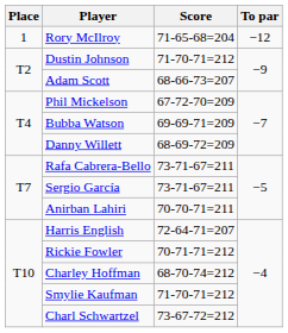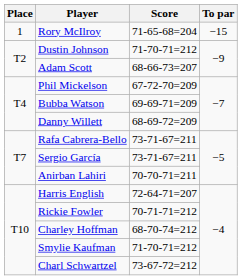 <table class="wikitable">
 <tr>
 <th>Place</th>
 <th>Player</th>
 <th>Score</th>
 <th>To par</th>
 </tr>
 <tr>
 <td align=center>1</td>
 <td> <a href='#'>Rory McIlroy</a></td>
 <td>71-65-68=204</td>
-<td align=center>−12</td>
+<td align=center>−15</td>
 </tr>
 <tr>
 <td rowspan=2 align=center>T2</td>
 <td> <a href='#'>Dustin Johnson</a></td>
 <td>71-70-71=212</td>
 <td rowspan=2 align=center>−9</td>
 </tr>
 <tr>
 <td> <a href='#'>Adam Scott</a></td>
 <td>68-66-73=207</td>
 </tr>
 <tr>
 <td rowspan=3 align=center>T4</td>
 <td> <a href='#'>Phil Mickelson</a></td>
 <td>67-72-70=209</td>
 <td rowspan=3 align=center>−7</td>
 </tr>
 <tr>
 <td> <a href='#'>Bubba Watson</a></td>
 <td>69-69-71=209</td>
 </tr>
 <tr>
 <td> <a href='#'>Danny Willett</a></td>
 <td>68-69-72=209</td>
 </tr>
 <tr>
 <td rowspan=3 align=center>T7</td>
 <td> <a href='#'>Rafa Cabrera-Bello</a></td>
 <td>73-71-67=211</td>
 <td rowspan=3 align=center>−5</td>
 </tr>
 <tr>
 <td> <a href='#'>Sergio García</a></td>
 <td>73-71-67=211</td>
 </tr>
 <tr>
 <td> <a href='#'>Anirban Lahiri</a></td>
 <td>70-70-71=211</td>
 </tr>
 <tr>
 <td rowspan=5 align=center>T10</td>
 <td> <a href='#'>Harris English</a></td>
 <td>72-64-71=207</td>
 <td rowspan=5 align=center>−4</td>
 </tr>
 <tr>
 <td> <a href='#'>Rickie Fowler</a></td>
 <td>70-71-71=212</td>
 </tr>
 <tr>
 <td> <a href='#'>Charley Hoffman</a></td>
 <td>68-70-74=212</td>
 </tr>
 <tr>
 <td> <a href='#'>Smylie Kaufman</a></td>
 <td>71-70-71=212</td>
 </tr>
 <tr>
 <td> <a href='#'>Charl Schwartzel</a></td>
 <td>73-67-72=212</td>
 </tr>
 </table>
